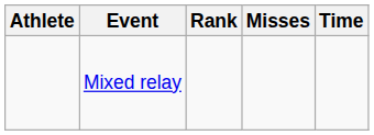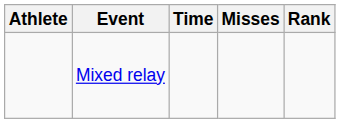 <table class="wikitable" style="font-size:90%; text-align:center">
 <tr>
 <th>Athlete</th>
 <th>Event</th>
+<th>Time</th>
+<th>Misses</th>
 <th>Rank</th>
-<th>Misses</th>
-<th>Time</th>
 </tr>
 <tr>
 <td align=left> <br> <br> <br> </td>
 <td align=left><a href='#'>Mixed relay</a></td>
 <td></td>
 <td></td>
 <td></td>
 </tr>
 </table>
